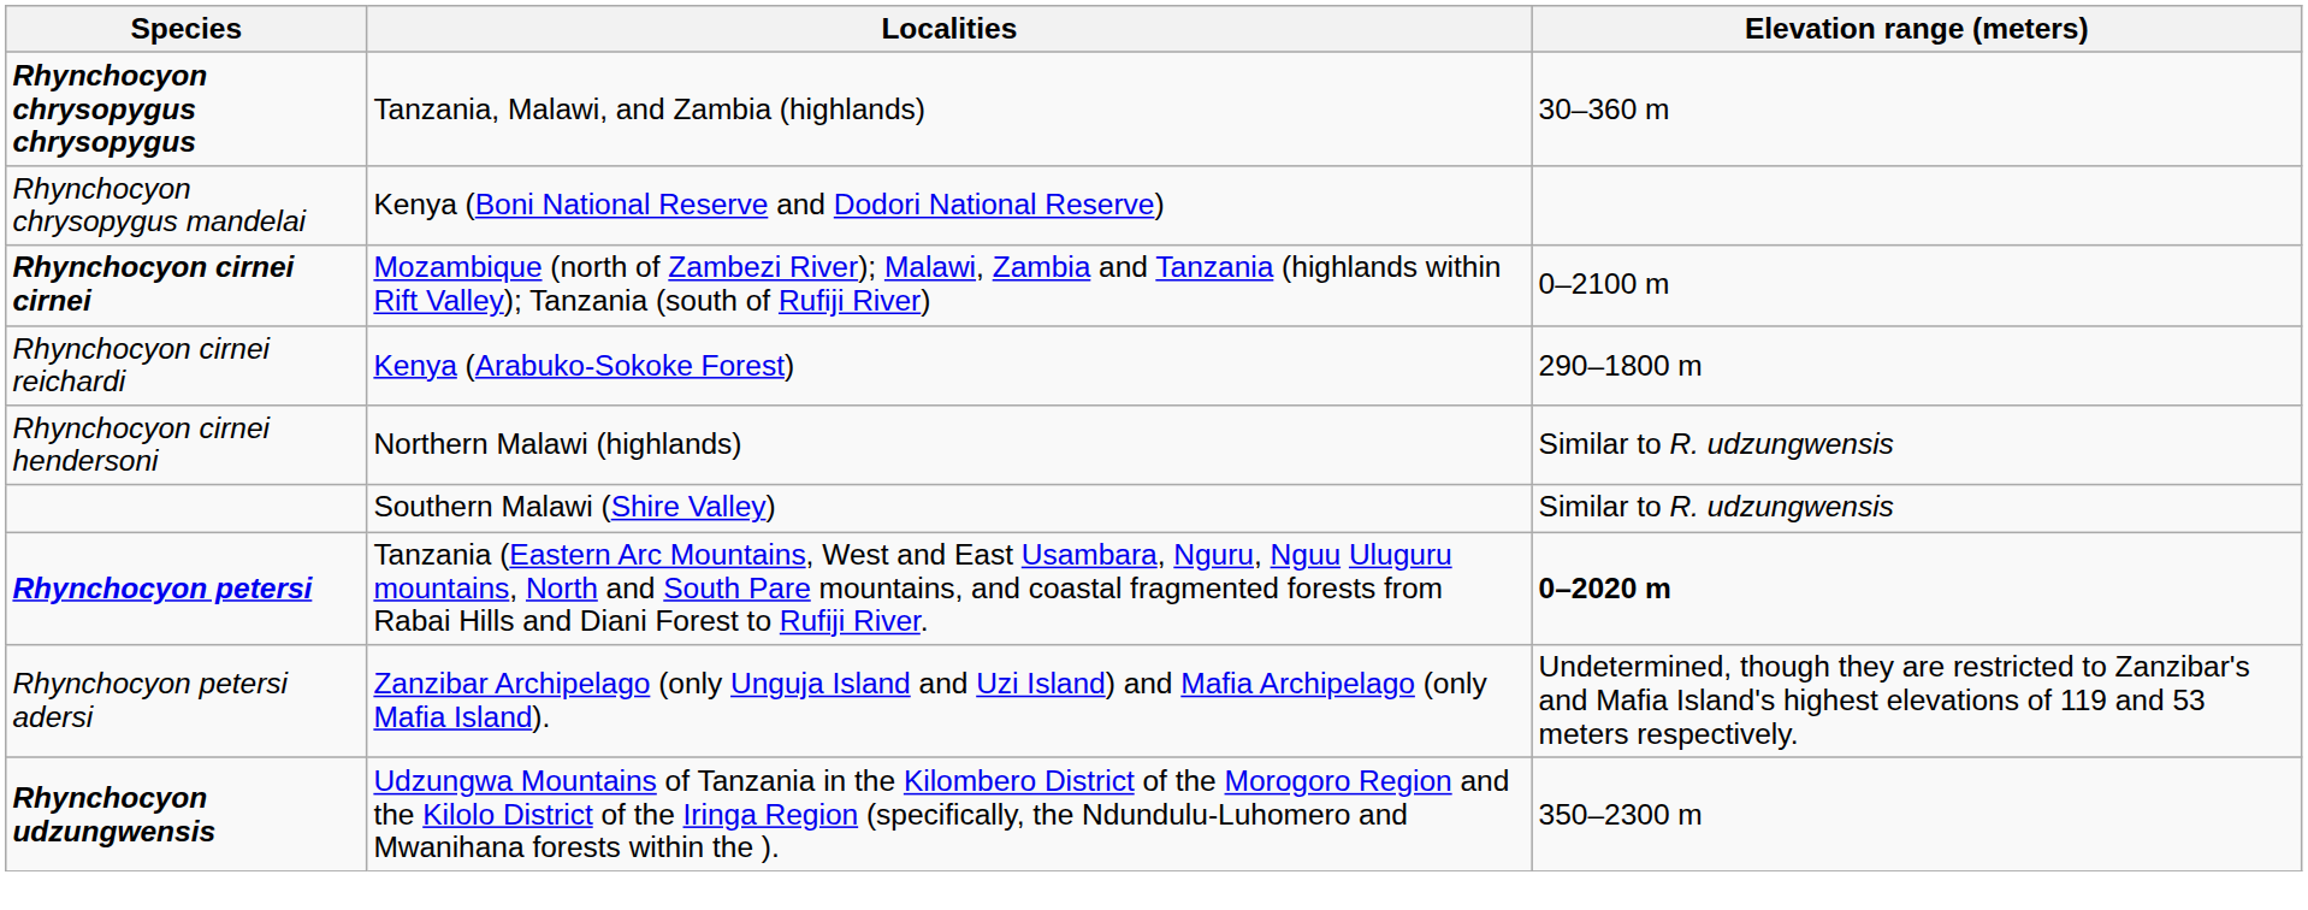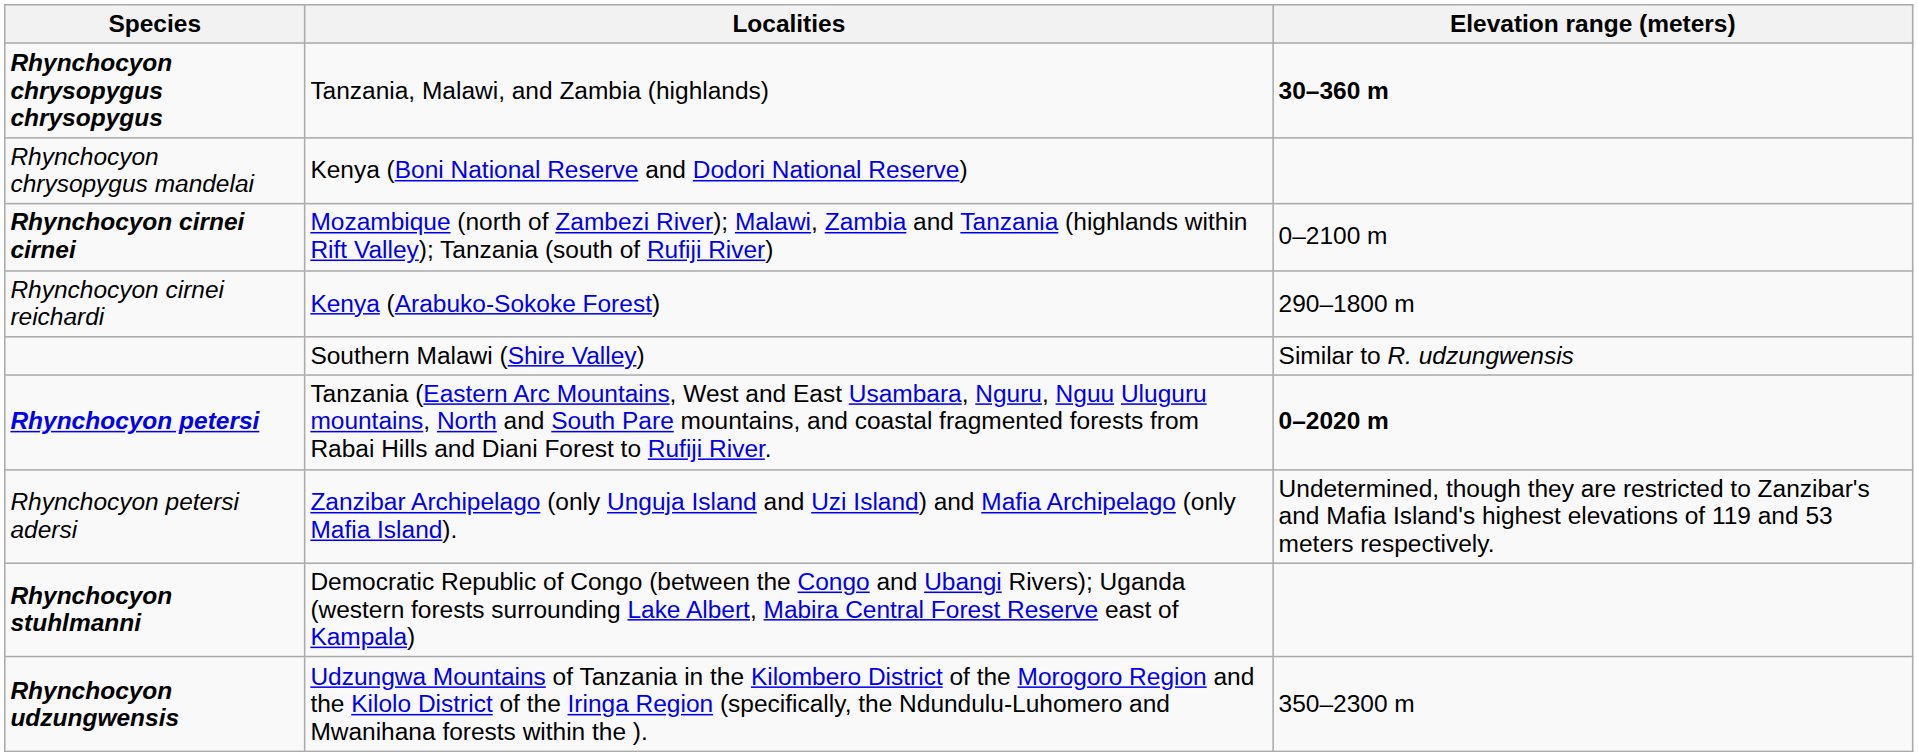 <table class="wikitable">
 <tr>
 <th>Species</th>
 <th>Localities</th>
 <th>Elevation range (meters)</th>
 </tr>
 <tr>
 <td><strong><em>Rhynchocyon chrysopygus chrysopygus</em></strong></td>
 <td>Tanzania, Malawi, and Zambia (highlands)</td>
-<td>30–360 m</td>
+<td><strong>30–360 m</strong></td>
 </tr>
 <tr>
 <td><em>Rhynchocyon chrysopygus mandelai</em></td>
 <td>Kenya (<a href='#'>Boni National Reserve</a> and <a href='#'>Dodori National Reserve</a>)</td>
 <td></td>
 </tr>
 <tr>
 <td><strong><em>Rhynchocyon cirnei cirnei</em></strong></td>
 <td><a href='#'>Mozambique</a> (north of <a href='#'>Zambezi River</a>); <a href='#'>Malawi</a>, <a href='#'>Zambia</a> and <a href='#'>Tanzania</a> (highlands within <a href='#'>Rift Valley</a>); Tanzania (south of <a href='#'>Rufiji River</a>)</td>
 <td>0–2100 m</td>
 </tr>
 <tr>
 <td><em>Rhynchocyon cirnei reichardi</em></td>
 <td><a href='#'>Kenya</a> (<a href='#'>Arabuko-Sokoke Forest</a>)</td>
 <td>290–1800 m</td>
 </tr>
 <tr>
-<td><em>Rhynchocyon cirnei hendersoni</em></td>
-<td>Northern Malawi (highlands)</td>
-<td>Similar to <em>R. udzungwensis</em></td>
-</tr>
-<tr>
 <td><em></em></td>
 <td>Southern Malawi (<a href='#'>Shire Valley</a>)</td>
 <td>Similar to <em>R. udzungwensis</em></td>
 </tr>
 <tr>
 <td><strong><em><a href='#'>Rhynchocyon petersi</a></em></strong></td>
 <td>Tanzania (<a href='#'>Eastern Arc Mountains</a>, West and East <a href='#'>Usambara</a>, <a href='#'>Nguru</a>, <a href='#'>Nguu</a> <a href='#'>Uluguru mountains</a>, <a href='#'>North</a> and <a href='#'>South Pare</a> mountains, and coastal fragmented forests from Rabai Hills and Diani Forest to <a href='#'>Rufiji River</a>.</td>
 <td><strong>0–2020 m</strong></td>
 </tr>
 <tr>
 <td><em>Rhynchocyon petersi adersi</em></td>
 <td><a href='#'>Zanzibar Archipelago</a> (only <a href='#'>Unguja Island</a> and <a href='#'>Uzi Island</a>) and <a href='#'>Mafia Archipelago</a> (only <a href='#'>Mafia Island</a>).</td>
 <td>Undetermined, though they are restricted to Zanzibar's and Mafia Island's highest elevations of 119 and 53 meters respectively.</td>
 </tr>
 <tr>
+<td><strong><em>Rhynchocyon stuhlmanni</em></strong></td>
+<td>Democratic Republic of Congo (between the <a href='#'>Congo</a> and <a href='#'>Ubangi</a> Rivers); Uganda (western forests surrounding <a href='#'>Lake Albert</a>, <a href='#'>Mabira Central Forest Reserve</a> east of <a href='#'>Kampala</a>)</td>
+<td></td>
+</tr>
+<tr>
 <td><strong><em>Rhynchocyon udzungwensis</em></strong></td>
 <td><a href='#'>Udzungwa Mountains</a> of Tanzania in the <a href='#'>Kilombero District</a> of the <a href='#'>Morogoro Region</a> and the <a href='#'>Kilolo District</a> of the <a href='#'>Iringa Region</a> (specifically, the Ndundulu-Luhomero and Mwanihana forests within the ).</td>
 <td>350–2300 m</td>
 </tr>
 </table>
